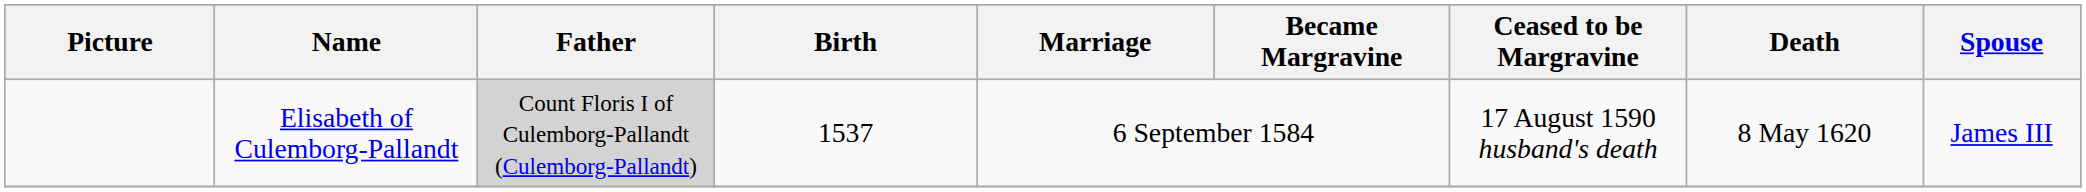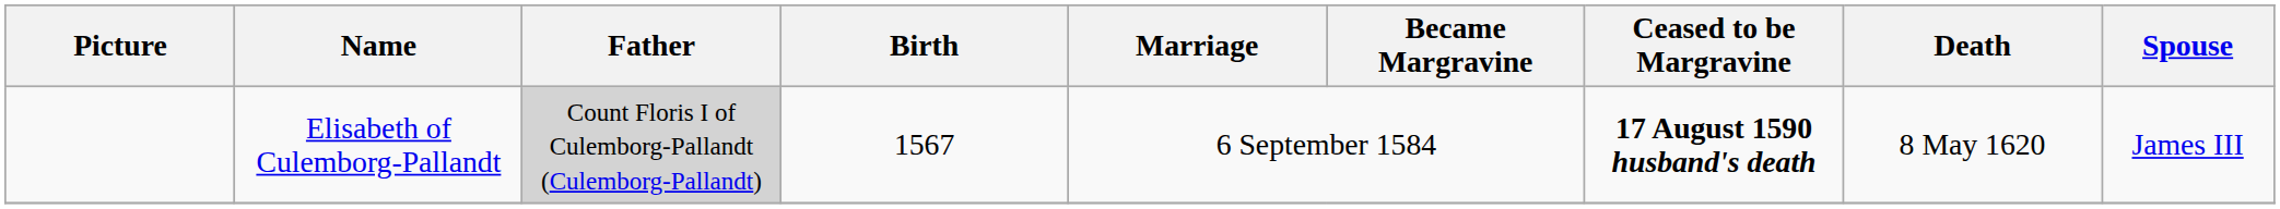 <table width=95% class="wikitable">
 <tr>
 <th width = "8%">Picture</th>
 <th width = "10%">Name</th>
 <th width = "9%">Father</th>
 <th width = "10%">Birth</th>
 <th width = "9%">Marriage</th>
 <th width = "9%">Became Margravine</th>
 <th width = "9%">Ceased to be Margravine</th>
 <th width = "9%">Death</th>
 <th width = "6%"><a href='#'>Spouse</a></th>
 </tr>
 <tr>
 <td align="center"></td>
 <td align="center"><a href='#'>Elisabeth of Culemborg-Pallandt</a></td>
 <td align="center" style="background: lightgrey;"><small>Count Floris I of Culemborg-Pallandt<br>(<a href='#'>Culemborg-Pallandt</a>)</small></td>
-<td align="center">1537</td>
+<td align="center">1567</td>
 <td align="center" colspan="2">6 September 1584</td>
-<td align="center">17 August 1590<br><em>husband's death</em></td>
+<td align="center"><strong>17 August 1590<br><em>husband's death</em></strong></td>
 <td align="center">8 May 1620</td>
 <td align="center"><a href='#'>James III</a></td>
 </tr>
 <tr>
 </tr>
 </table>
